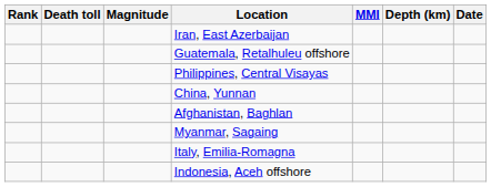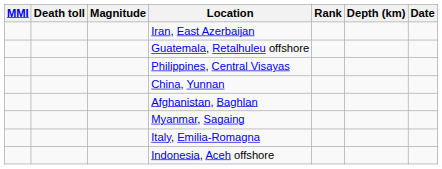 <table class="sortable wikitable" style="font-size:100%;">
 <tr>
-<th>Rank</th>
+<th><a href='#'>MMI</a></th>
 <th>Death toll</th>
 <th>Magnitude</th>
 <th>Location</th>
-<th><a href='#'>MMI</a></th>
+<th>Rank</th>
 <th>Depth (km)</th>
 <th>Date</th>
 </tr>
 <tr>
 <td></td>
 <td></td>
 <td></td>
 <td> <a href='#'>Iran</a>, <a href='#'>East Azerbaijan</a></td>
 <td></td>
 <td></td>
 <td></td>
 </tr>
 <tr>
 <td></td>
 <td></td>
 <td></td>
 <td> <a href='#'>Guatemala</a>, <a href='#'>Retalhuleu</a> offshore</td>
 <td></td>
 <td></td>
 <td></td>
 </tr>
 <tr>
 <td></td>
 <td></td>
 <td></td>
 <td> <a href='#'>Philippines</a>, <a href='#'>Central Visayas</a></td>
 <td></td>
 <td></td>
 <td></td>
 </tr>
 <tr>
 <td></td>
 <td></td>
 <td></td>
 <td> <a href='#'>China</a>, <a href='#'>Yunnan</a></td>
 <td></td>
 <td></td>
 <td></td>
 </tr>
 <tr>
 <td></td>
 <td></td>
 <td></td>
 <td> <a href='#'>Afghanistan</a>, <a href='#'>Baghlan</a></td>
 <td></td>
 <td></td>
 <td></td>
 </tr>
 <tr>
 <td></td>
 <td></td>
 <td></td>
 <td> <a href='#'>Myanmar</a>, <a href='#'>Sagaing</a></td>
 <td></td>
 <td></td>
 <td></td>
 </tr>
 <tr>
 <td></td>
 <td></td>
 <td></td>
 <td> <a href='#'>Italy</a>, <a href='#'>Emilia-Romagna</a></td>
 <td></td>
 <td></td>
 <td></td>
 </tr>
 <tr>
 <td></td>
 <td></td>
 <td></td>
 <td> <a href='#'>Indonesia</a>, <a href='#'>Aceh</a> offshore</td>
 <td></td>
 <td></td>
 <td></td>
 </tr>
 </table>
